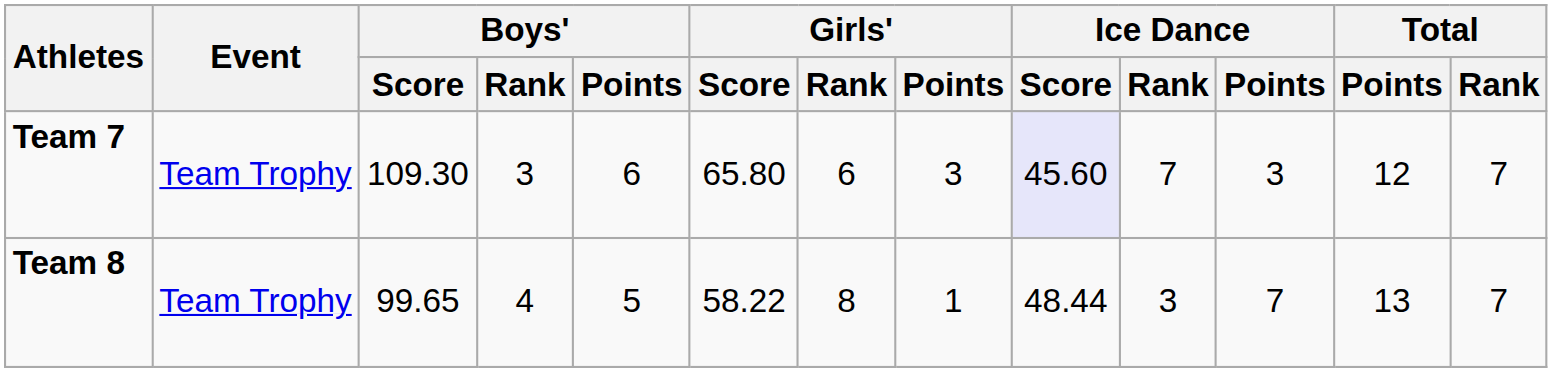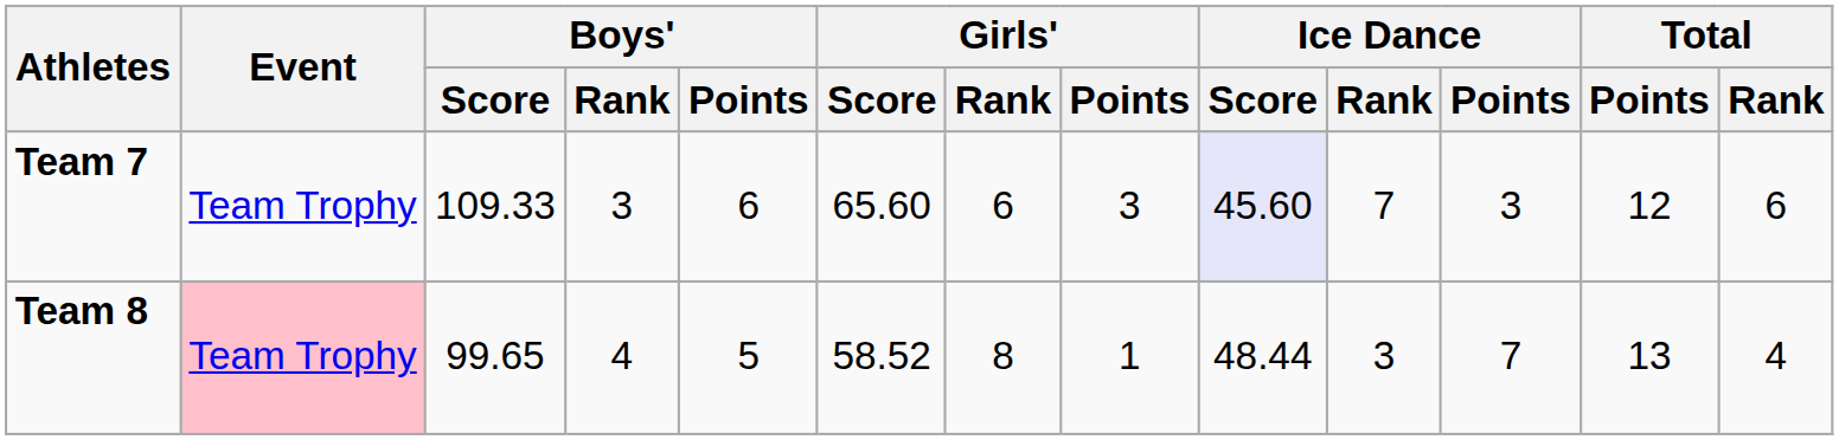 <table class="wikitable">
 <tr>
 <th rowspan="2">Athletes</th>
 <th rowspan="2">Event</th>
 <th colspan="3">Boys'</th>
 <th colspan="3">Girls'</th>
 <th colspan="3">Ice Dance</th>
 <th colspan="2">Total</th>
 </tr>
 <tr>
 <th>Score</th>
 <th>Rank</th>
 <th>Points</th>
 <th>Score</th>
 <th>Rank</th>
 <th>Points</th>
 <th>Score</th>
 <th>Rank</th>
 <th>Points</th>
 <th>Points</th>
 <th>Rank</th>
 </tr>
 <tr>
 <td><strong>Team 7</strong><br><br><br></td>
 <td><a href='#'>Team Trophy</a></td>
-<td align="center">109.30</td>
+<td align="center">109.33</td>
 <td align="center">3</td>
 <td align="center">6</td>
-<td align="center">65.80</td>
+<td align="center">65.60</td>
 <td align="center">6</td>
 <td align="center">3</td>
 <td align="center" style="background: lavender;">45.60</td>
 <td align="center">7</td>
 <td align="center">3</td>
 <td align="center">12</td>
-<td align="center">7</td>
+<td align="center">6</td>
 </tr>
 <tr>
 <td><strong>Team 8</strong><br><br><br></td>
-<td><a href='#'>Team Trophy</a></td>
+<td style="background: pink;"><a href='#'>Team Trophy</a></td>
 <td align="center">99.65</td>
 <td align="center">4</td>
 <td align="center">5</td>
-<td align="center">58.22</td>
+<td align="center">58.52</td>
 <td align="center">8</td>
 <td align="center">1</td>
 <td align="center">48.44</td>
 <td align="center">3</td>
 <td align="center">7</td>
 <td align="center">13</td>
-<td align="center">7</td>
+<td align="center">4</td>
 </tr>
 </table>
